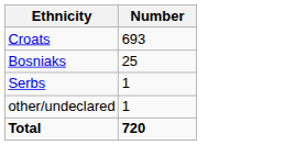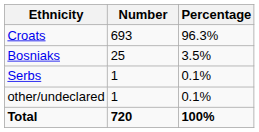 <table class="wikitable">
 <tr>
 <th width="100px">Ethnicity</th>
 <th width="80px">Number</th>
+<th width="80px">Percentage</th>
 </tr>
 <tr>
 <td><a href='#'>Croats</a></td>
 <td>693</td>
+<td>96.3%</td>
 </tr>
 <tr>
 <td><a href='#'>Bosniaks</a></td>
 <td>25</td>
+<td>3.5%</td>
 </tr>
 <tr>
 <td><a href='#'>Serbs</a></td>
 <td>1</td>
+<td>0.1%</td>
 </tr>
 <tr>
 <td>other/undeclared</td>
 <td>1</td>
+<td>0.1%</td>
 </tr>
 <tr>
 <td><strong>Total</strong></td>
 <td><strong>720</strong></td>
+<td><strong>100%</strong></td>
 </tr>
 </table>
